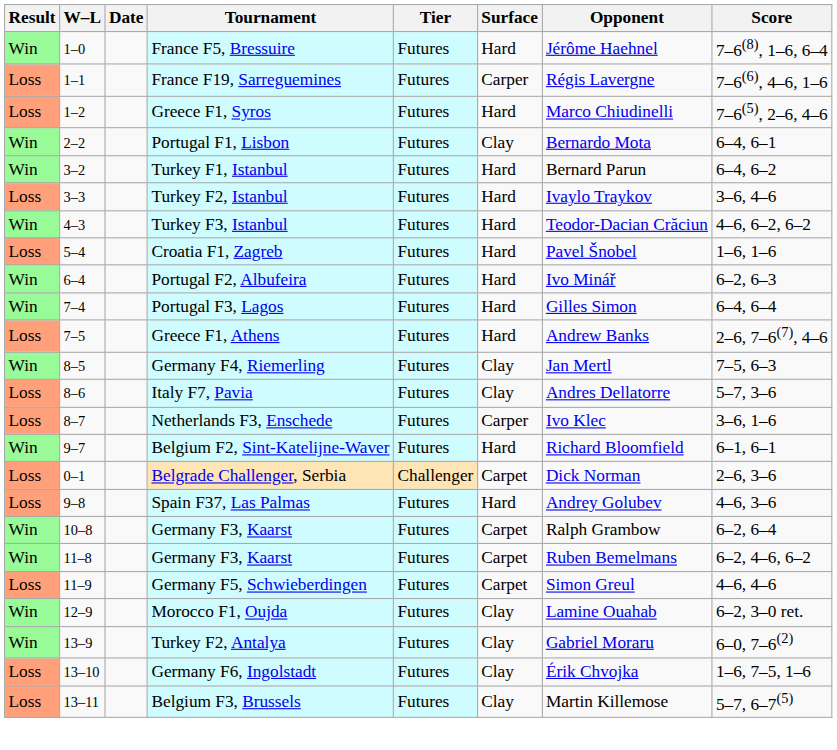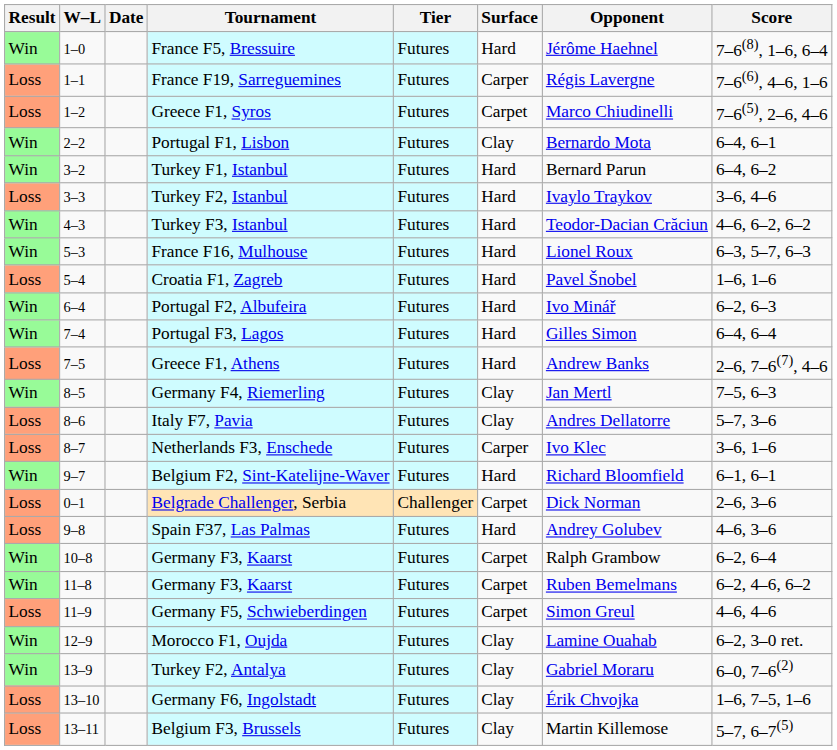 <table class="sortable wikitable">
 <tr>
 <th>Result</th>
 <th class="unsortable">W–L</th>
 <th>Date</th>
 <th>Tournament</th>
 <th>Tier</th>
 <th>Surface</th>
 <th>Opponent</th>
 <th class="unsortable">Score</th>
 </tr>
 <tr>
 <td style="background:#98fb98;">Win</td>
 <td><small>1–0</small></td>
 <td></td>
 <td style="background:#cffcff;">France F5, <a href='#'>Bressuire</a></td>
 <td style="background:#cffcff;">Futures</td>
 <td>Hard</td>
 <td> <a href='#'>Jérôme Haehnel</a></td>
 <td>7–6<sup>(8)</sup>, 1–6, 6–4</td>
 </tr>
 <tr>
 <td style="background:#ffa07a;">Loss</td>
 <td><small>1–1</small></td>
 <td></td>
 <td style="background:#cffcff;">France F19, <a href='#'>Sarreguemines</a></td>
 <td style="background:#cffcff;">Futures</td>
 <td>Carper</td>
 <td> <a href='#'>Régis Lavergne</a></td>
 <td>7–6<sup>(6)</sup>, 4–6, 1–6</td>
 </tr>
 <tr>
 <td style="background:#ffa07a;">Loss</td>
 <td><small>1–2</small></td>
 <td></td>
 <td style="background:#cffcff;">Greece F1, <a href='#'>Syros</a></td>
 <td style="background:#cffcff;">Futures</td>
-<td>Hard</td>
+<td>Carpet</td>
 <td> <a href='#'>Marco Chiudinelli</a></td>
 <td>7–6<sup>(5)</sup>, 2–6, 4–6</td>
 </tr>
 <tr>
 <td style="background:#98fb98;">Win</td>
 <td><small>2–2</small></td>
 <td></td>
 <td style="background:#cffcff;">Portugal F1, <a href='#'>Lisbon</a></td>
 <td style="background:#cffcff;">Futures</td>
 <td>Clay</td>
 <td> <a href='#'>Bernardo Mota</a></td>
 <td>6–4, 6–1</td>
 </tr>
 <tr>
 <td style="background:#98fb98;">Win</td>
 <td><small>3–2</small></td>
 <td></td>
 <td style="background:#cffcff;">Turkey F1, <a href='#'>Istanbul</a></td>
 <td style="background:#cffcff;">Futures</td>
 <td>Hard</td>
 <td> Bernard Parun</td>
 <td>6–4, 6–2</td>
 </tr>
 <tr>
 <td style="background:#ffa07a;">Loss</td>
 <td><small>3–3</small></td>
 <td></td>
 <td style="background:#cffcff;">Turkey F2, <a href='#'>Istanbul</a></td>
 <td style="background:#cffcff;">Futures</td>
 <td>Hard</td>
 <td> <a href='#'>Ivaylo Traykov</a></td>
 <td>3–6, 4–6</td>
 </tr>
 <tr>
 <td style="background:#98fb98;">Win</td>
 <td><small>4–3</small></td>
 <td></td>
 <td style="background:#cffcff;">Turkey F3, <a href='#'>Istanbul</a></td>
 <td style="background:#cffcff;">Futures</td>
 <td>Hard</td>
 <td> <a href='#'>Teodor-Dacian Crăciun</a></td>
 <td>4–6, 6–2, 6–2</td>
+</tr>
+<tr>
+<td style="background:#98fb98;">Win</td>
+<td><small>5–3</small></td>
+<td></td>
+<td style="background:#cffcff;">France F16, <a href='#'>Mulhouse</a></td>
+<td style="background:#cffcff;">Futures</td>
+<td>Hard</td>
+<td> <a href='#'>Lionel Roux</a></td>
+<td>6–3, 5–7, 6–3</td>
 </tr>
 <tr>
 <td style="background:#ffa07a;">Loss</td>
 <td><small>5–4</small></td>
 <td></td>
 <td style="background:#cffcff;">Croatia F1, <a href='#'>Zagreb</a></td>
 <td style="background:#cffcff;">Futures</td>
 <td>Hard</td>
 <td> <a href='#'>Pavel Šnobel</a></td>
 <td>1–6, 1–6</td>
 </tr>
 <tr>
 <td style="background:#98fb98;">Win</td>
 <td><small>6–4</small></td>
 <td></td>
 <td style="background:#cffcff;">Portugal F2, <a href='#'>Albufeira</a></td>
 <td style="background:#cffcff;">Futures</td>
 <td>Hard</td>
 <td> <a href='#'>Ivo Minář</a></td>
 <td>6–2, 6–3</td>
 </tr>
 <tr>
 <td style="background:#98fb98;">Win</td>
 <td><small>7–4</small></td>
 <td></td>
 <td style="background:#cffcff;">Portugal F3, <a href='#'>Lagos</a></td>
 <td style="background:#cffcff;">Futures</td>
 <td>Hard</td>
 <td> <a href='#'>Gilles Simon</a></td>
 <td>6–4, 6–4</td>
 </tr>
 <tr>
 <td style="background:#ffa07a;">Loss</td>
 <td><small>7–5</small></td>
 <td></td>
 <td style="background:#cffcff;">Greece F1, <a href='#'>Athens</a></td>
 <td style="background:#cffcff;">Futures</td>
 <td>Hard</td>
 <td> <a href='#'>Andrew Banks</a></td>
 <td>2–6, 7–6<sup>(7)</sup>, 4–6</td>
 </tr>
 <tr>
 <td style="background:#98fb98;">Win</td>
 <td><small>8–5</small></td>
 <td></td>
 <td style="background:#cffcff;">Germany F4, <a href='#'>Riemerling</a></td>
 <td style="background:#cffcff;">Futures</td>
 <td>Clay</td>
 <td> <a href='#'>Jan Mertl</a></td>
 <td>7–5, 6–3</td>
 </tr>
 <tr>
 <td style="background:#ffa07a;">Loss</td>
 <td><small>8–6</small></td>
 <td></td>
 <td style="background:#cffcff;">Italy F7, <a href='#'>Pavia</a></td>
 <td style="background:#cffcff;">Futures</td>
 <td>Clay</td>
 <td> <a href='#'>Andres Dellatorre</a></td>
 <td>5–7, 3–6</td>
 </tr>
 <tr>
 <td style="background:#ffa07a;">Loss</td>
 <td><small>8–7</small></td>
 <td></td>
 <td style="background:#cffcff;">Netherlands F3, <a href='#'>Enschede</a></td>
 <td style="background:#cffcff;">Futures</td>
 <td>Carper</td>
 <td> <a href='#'>Ivo Klec</a></td>
 <td>3–6, 1–6</td>
 </tr>
 <tr>
 <td style="background:#98fb98;">Win</td>
 <td><small>9–7</small></td>
 <td></td>
 <td style="background:#cffcff;">Belgium F2, <a href='#'>Sint-Katelijne-Waver</a></td>
 <td style="background:#cffcff;">Futures</td>
 <td>Hard</td>
 <td> <a href='#'>Richard Bloomfield</a></td>
 <td>6–1, 6–1</td>
 </tr>
 <tr>
 <td style="background:#ffa07a;">Loss</td>
 <td><small>0–1</small></td>
 <td></td>
 <td style="background:moccasin;"><a href='#'>Belgrade Challenger</a>, Serbia</td>
 <td style="background:moccasin;">Challenger</td>
 <td>Carpet</td>
 <td> <a href='#'>Dick Norman</a></td>
 <td>2–6, 3–6</td>
 </tr>
 <tr>
 <td style="background:#ffa07a;">Loss</td>
 <td><small>9–8</small></td>
 <td></td>
 <td style="background:#cffcff;">Spain F37, <a href='#'>Las Palmas</a></td>
 <td style="background:#cffcff;">Futures</td>
 <td>Hard</td>
 <td> <a href='#'>Andrey Golubev</a></td>
 <td>4–6, 3–6</td>
 </tr>
 <tr>
 <td style="background:#98fb98;">Win</td>
 <td><small>10–8</small></td>
 <td></td>
 <td style="background:#cffcff;">Germany F3, <a href='#'>Kaarst</a></td>
 <td style="background:#cffcff;">Futures</td>
 <td>Carpet</td>
 <td> Ralph Grambow</td>
 <td>6–2, 6–4</td>
 </tr>
 <tr>
 <td style="background:#98fb98;">Win</td>
 <td><small>11–8</small></td>
 <td></td>
 <td style="background:#cffcff;">Germany F3, <a href='#'>Kaarst</a></td>
 <td style="background:#cffcff;">Futures</td>
 <td>Carpet</td>
 <td> <a href='#'>Ruben Bemelmans</a></td>
 <td>6–2, 4–6, 6–2</td>
 </tr>
 <tr>
 <td style="background:#ffa07a;">Loss</td>
 <td><small>11–9</small></td>
 <td></td>
 <td style="background:#cffcff;">Germany F5, <a href='#'>Schwieberdingen</a></td>
 <td style="background:#cffcff;">Futures</td>
 <td>Carpet</td>
 <td> <a href='#'>Simon Greul</a></td>
 <td>4–6, 4–6</td>
 </tr>
 <tr>
 <td style="background:#98fb98;">Win</td>
 <td><small>12–9</small></td>
 <td></td>
 <td style="background:#cffcff;">Morocco F1, <a href='#'>Oujda</a></td>
 <td style="background:#cffcff;">Futures</td>
 <td>Clay</td>
 <td> <a href='#'>Lamine Ouahab</a></td>
 <td>6–2, 3–0 ret.</td>
 </tr>
 <tr>
 <td style="background:#98fb98;">Win</td>
 <td><small>13–9</small></td>
 <td></td>
 <td style="background:#cffcff;">Turkey F2, <a href='#'>Antalya</a></td>
 <td style="background:#cffcff;">Futures</td>
 <td>Clay</td>
 <td> <a href='#'>Gabriel Moraru</a></td>
 <td>6–0, 7–6<sup>(2)</sup></td>
 </tr>
 <tr>
 <td style="background:#ffa07a;">Loss</td>
 <td><small>13–10</small></td>
 <td></td>
 <td style="background:#cffcff;">Germany F6, <a href='#'>Ingolstadt</a></td>
 <td style="background:#cffcff;">Futures</td>
 <td>Clay</td>
 <td> <a href='#'>Érik Chvojka</a></td>
 <td>1–6, 7–5, 1–6</td>
 </tr>
 <tr>
 <td style="background:#ffa07a;">Loss</td>
 <td><small>13–11</small></td>
 <td></td>
 <td style="background:#cffcff;">Belgium F3, <a href='#'>Brussels</a></td>
 <td style="background:#cffcff;">Futures</td>
 <td>Clay</td>
 <td> Martin Killemose</td>
 <td>5–7, 6–7<sup>(5)</sup></td>
 </tr>
 </table>
